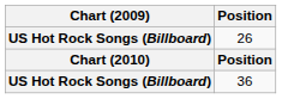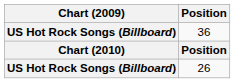 <table class="wikitable sortable plainrowheaders" style="text-align:center">
 <tr>
 <th>Chart (2009)</th>
 <th>Position</th>
 </tr>
 <tr>
 <th scope="row">US Hot Rock Songs (<em>Billboard</em>)</th>
-<td>26</td>
+<td>36</td>
 </tr>
 <tr>
 <th>Chart (2010)</th>
 <th>Position</th>
 </tr>
 <tr>
 <th scope="row">US Hot Rock Songs (<em>Billboard</em>)</th>
-<td>36</td>
+<td>26</td>
 </tr>
 </table>
